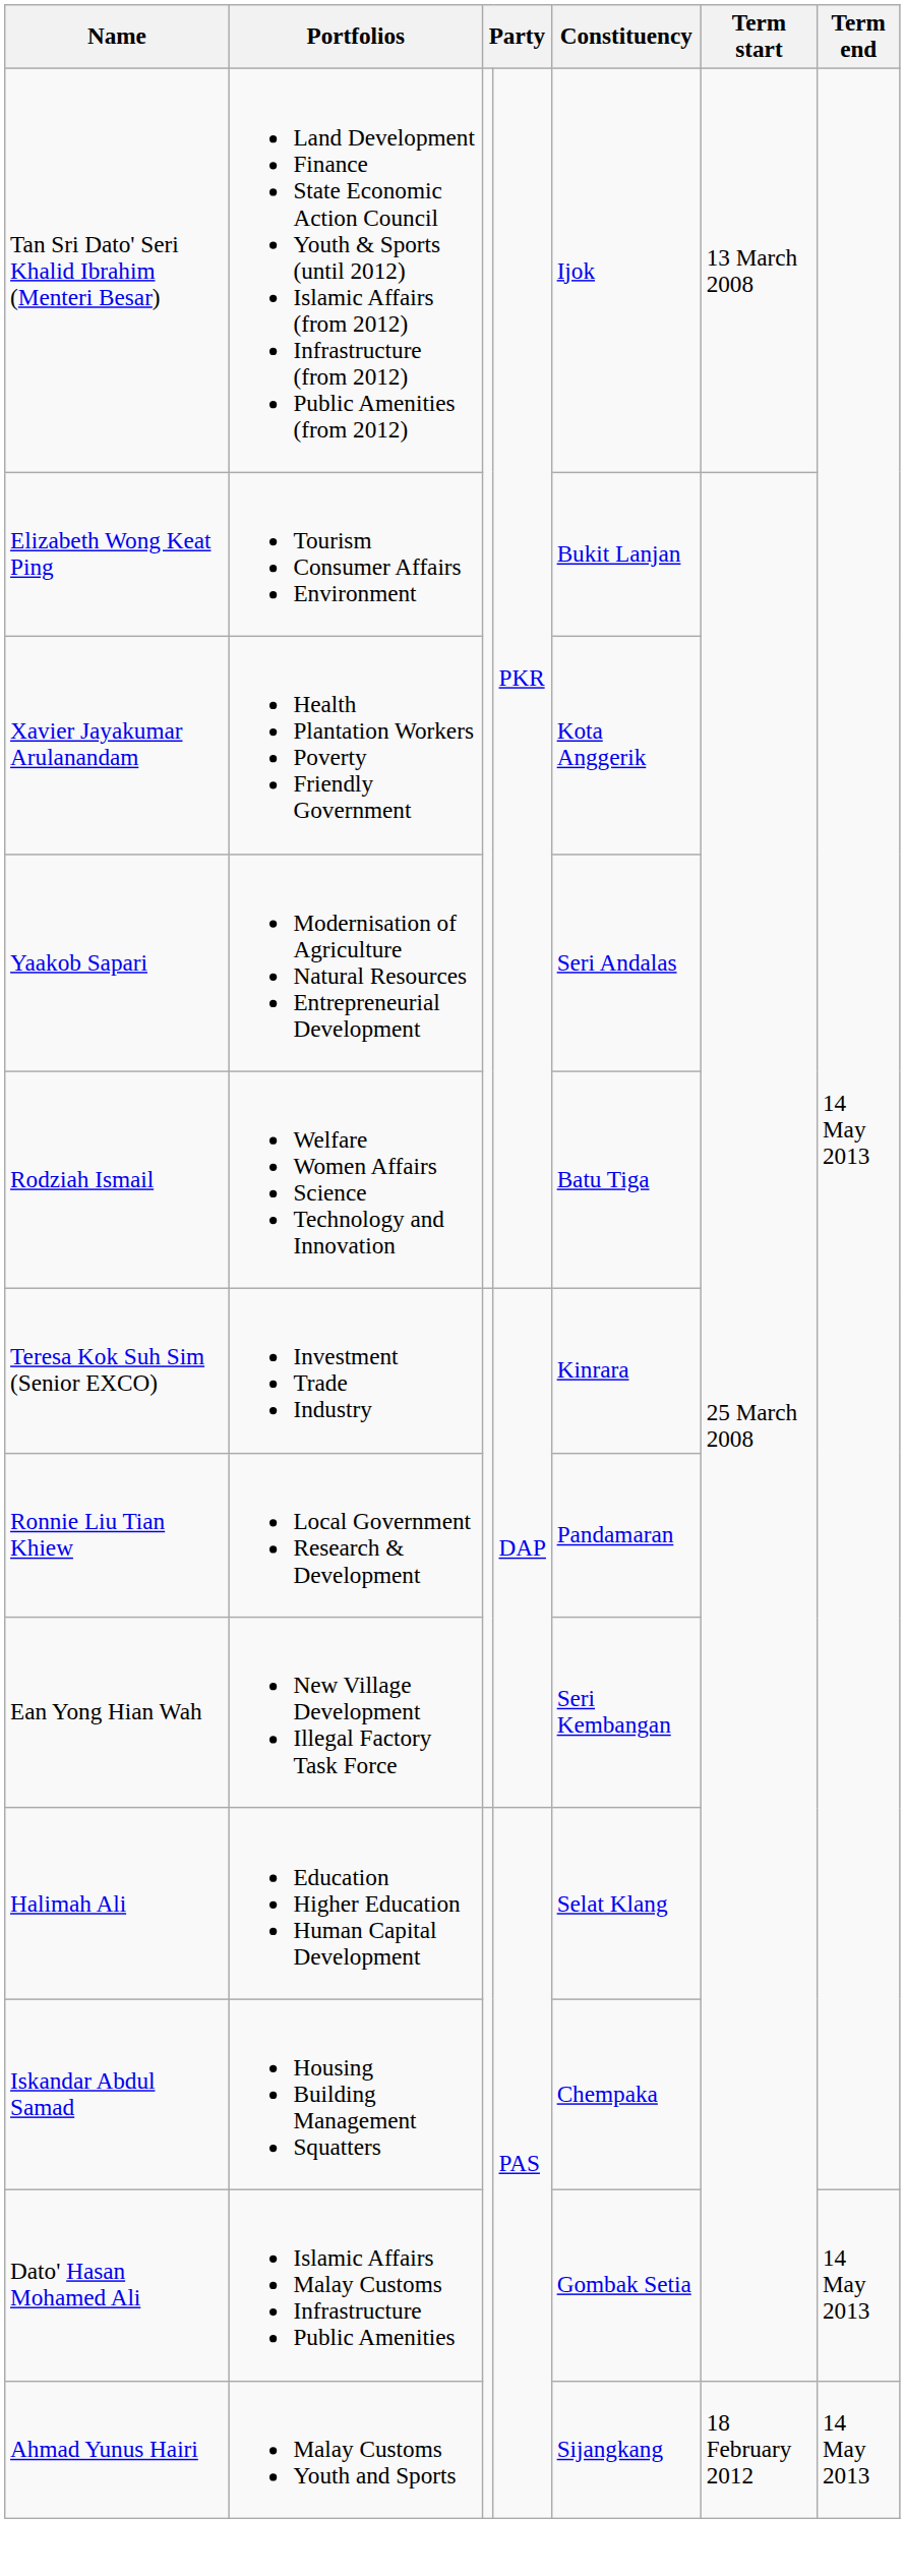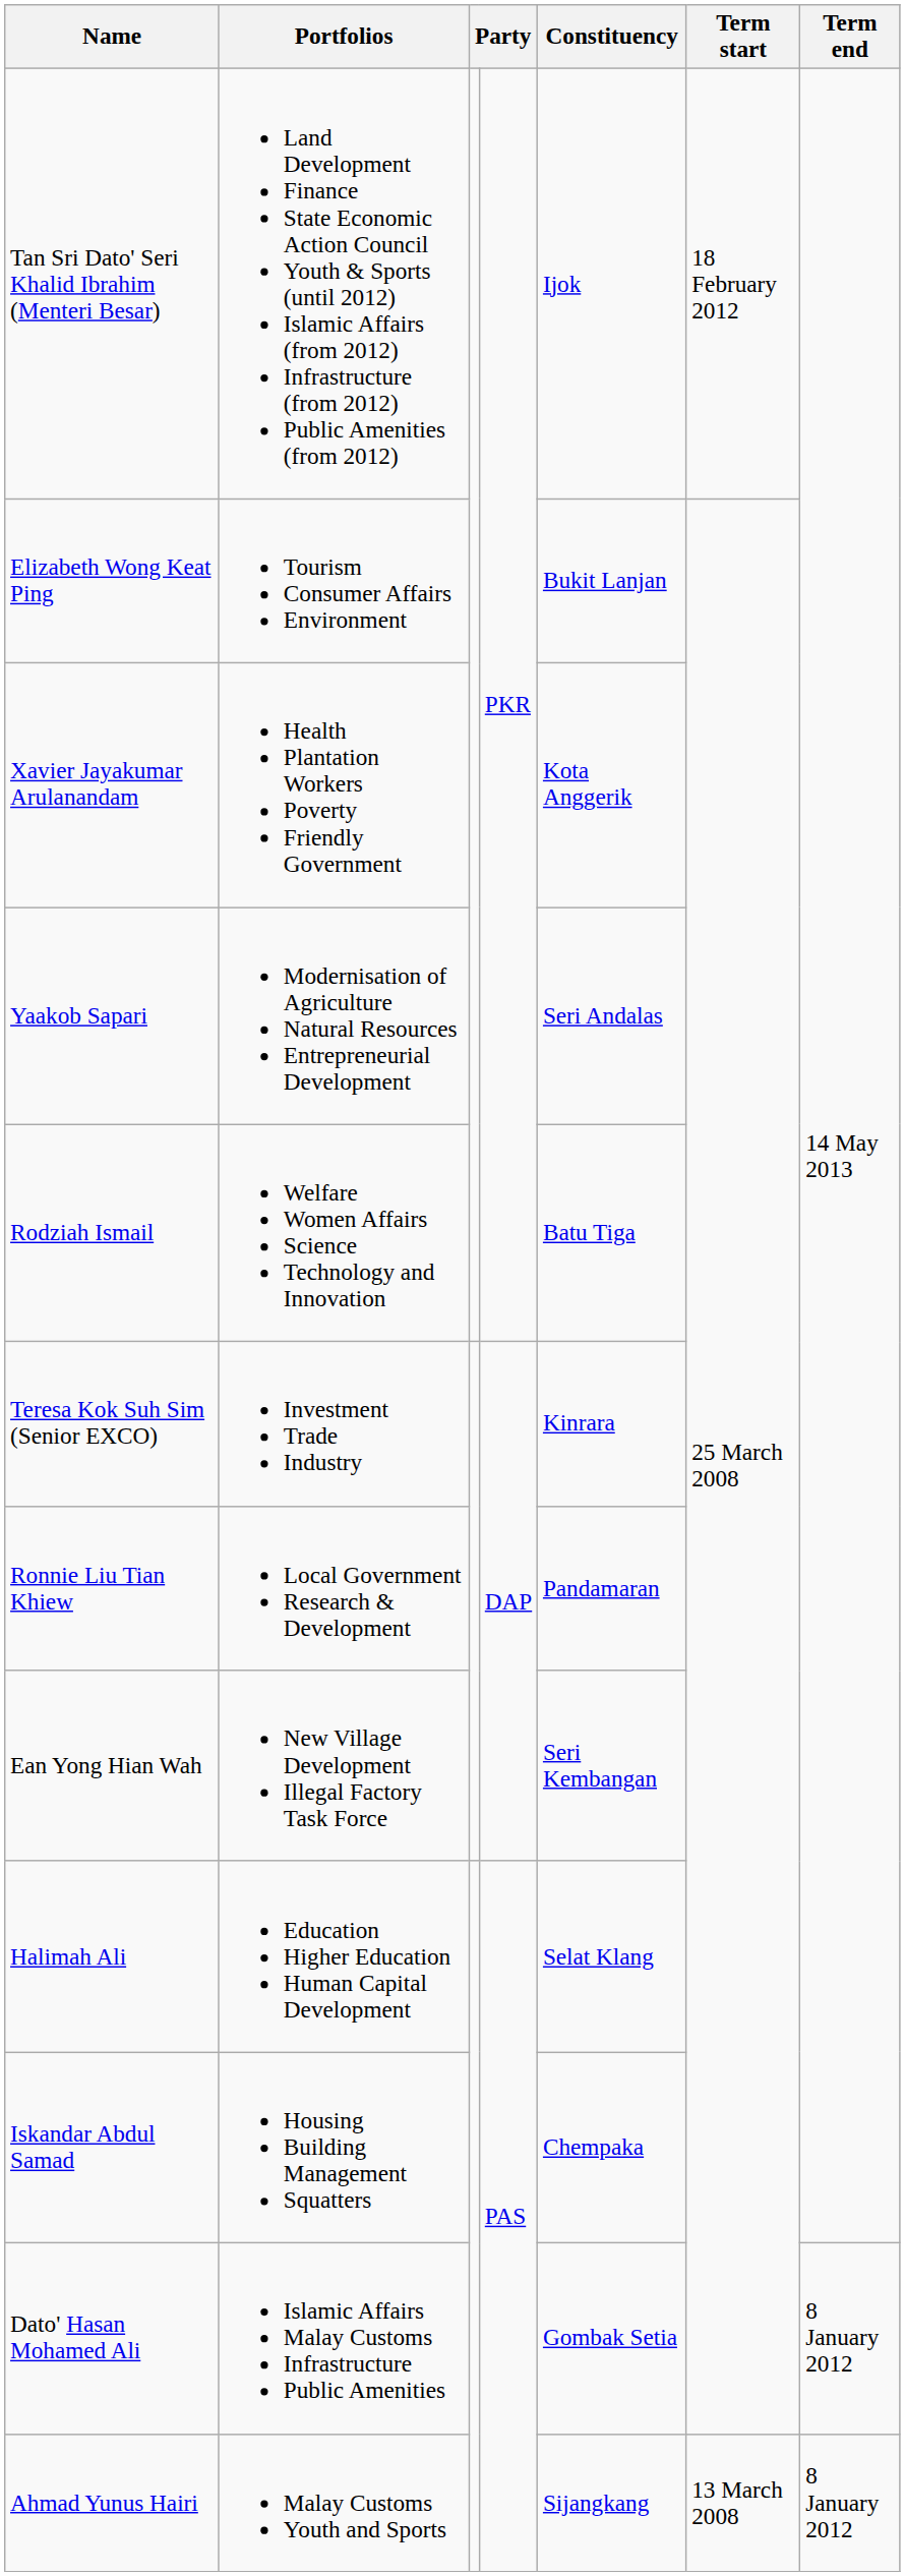 <table class="wikitable">
 <tr>
 <th>Name</th>
 <th>Portfolios</th>
 <th colspan=2>Party</th>
 <th>Constituency</th>
 <th>Term start</th>
 <th>Term end</th>
 </tr>
 <tr>
 <td>Tan Sri Dato' Seri <a href='#'>Khalid Ibrahim</a> (<a href='#'>Menteri Besar</a>)</td>
 <td><br><ul><li>Land Development</li><li>Finance</li><li>State Economic Action Council</li><li>Youth & Sports (until 2012)</li><li>Islamic Affairs (from 2012)</li><li>Infrastructure (from 2012)</li><li>Public Amenities (from 2012)</li></ul></td>
 <td rowspan=5 bgcolor=></td>
 <td rowspan=5><a href='#'>PKR</a></td>
 <td><a href='#'>Ijok</a></td>
-<td>13 March 2008</td>
+<td>18 February 2012</td>
 <td rowspan="10">14 May 2013</td>
 </tr>
 <tr>
 <td><a href='#'>Elizabeth Wong Keat Ping</a></td>
 <td><br><ul><li>Tourism</li><li>Consumer Affairs</li><li>Environment</li></ul></td>
 <td><a href='#'>Bukit Lanjan</a></td>
 <td rowspan="10">25 March 2008</td>
 </tr>
 <tr>
 <td><a href='#'>Xavier Jayakumar Arulanandam</a></td>
 <td><br><ul><li>Health</li><li>Plantation Workers</li><li>Poverty</li><li>Friendly Government</li></ul></td>
 <td><a href='#'>Kota Anggerik</a></td>
 </tr>
 <tr>
 <td><a href='#'>Yaakob Sapari</a></td>
 <td><br><ul><li>Modernisation of Agriculture</li><li>Natural Resources</li><li>Entrepreneurial Development</li></ul></td>
 <td><a href='#'>Seri Andalas</a></td>
 </tr>
 <tr>
 <td><a href='#'>Rodziah Ismail</a></td>
 <td><br><ul><li>Welfare</li><li>Women Affairs</li><li>Science</li><li>Technology and Innovation</li></ul></td>
 <td><a href='#'>Batu Tiga</a></td>
 </tr>
 <tr>
 <td><a href='#'>Teresa Kok Suh Sim</a> (Senior EXCO)</td>
 <td><br><ul><li>Investment</li><li>Trade</li><li>Industry</li></ul></td>
 <td rowspan=3 bgcolor=></td>
 <td rowspan="3"><a href='#'>DAP</a></td>
 <td><a href='#'>Kinrara</a></td>
 </tr>
 <tr>
 <td><a href='#'>Ronnie Liu Tian Khiew</a></td>
 <td><br><ul><li>Local Government</li><li>Research & Development</li></ul></td>
 <td><a href='#'>Pandamaran</a></td>
 </tr>
 <tr>
 <td>Ean Yong Hian Wah</td>
 <td><br><ul><li>New Village Development</li><li>Illegal Factory Task Force</li></ul></td>
 <td><a href='#'>Seri Kembangan</a></td>
 </tr>
 <tr>
 <td><a href='#'>Halimah Ali</a></td>
 <td><br><ul><li>Education</li><li>Higher Education</li><li>Human Capital Development</li></ul></td>
 <td rowspan=4 bgcolor=></td>
 <td rowspan="4"><a href='#'>PAS</a></td>
 <td><a href='#'>Selat Klang</a></td>
 </tr>
 <tr>
 <td><a href='#'>Iskandar Abdul Samad</a></td>
 <td><br><ul><li>Housing</li><li>Building Management</li><li>Squatters</li></ul></td>
 <td><a href='#'>Chempaka</a></td>
 </tr>
 <tr>
 <td>Dato' <a href='#'>Hasan Mohamed Ali</a></td>
 <td><br><ul><li>Islamic Affairs</li><li>Malay Customs</li><li>Infrastructure</li><li>Public Amenities</li></ul></td>
 <td><a href='#'>Gombak Setia</a></td>
-<td>14 May 2013</td>
+<td>8 January 2012</td>
 </tr>
 <tr>
 <td><a href='#'>Ahmad Yunus Hairi</a></td>
 <td><br><ul><li>Malay Customs</li><li>Youth and Sports</li></ul></td>
 <td><a href='#'>Sijangkang</a></td>
-<td>18 February 2012</td>
-<td>14 May 2013</td>
+<td>13 March 2008</td>
+<td>8 January 2012</td>
 </tr>
 <tr>
 </tr>
 </table>
